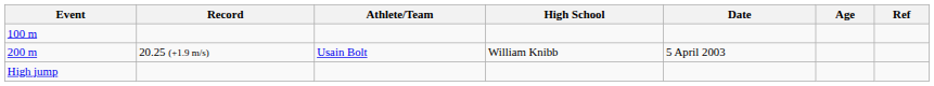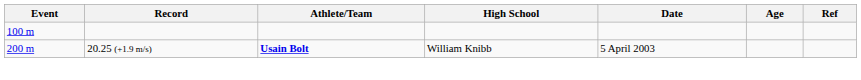 <table class="wikitable" style="font-size:95%; width: 95%;">
 <tr>
 <th>Event</th>
 <th>Record</th>
 <th>Athlete/Team</th>
 <th>High School</th>
 <th>Date</th>
 <th>Age</th>
 <th>Ref</th>
 </tr>
 <tr>
 <td><a href='#'>100 m</a></td>
 <td></td>
 <td></td>
 <td></td>
 <td></td>
 <td></td>
 <td></td>
 </tr>
 <tr>
 <td><a href='#'>200 m</a></td>
 <td>20.25 <small>(+1.9 m/s)</small></td>
-<td><a href='#'>Usain Bolt</a></td>
+<td><strong><a href='#'>Usain Bolt</a></strong></td>
 <td>William Knibb</td>
 <td>5 April 2003</td>
 <td></td>
 <td></td>
 </tr>
-<tr>
-<td><a href='#'>High jump</a></td>
-<td></td>
-<td></td>
-<td></td>
-<td></td>
-<td></td>
-<td></td>
-</tr>
 </table>
